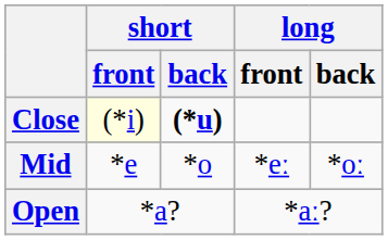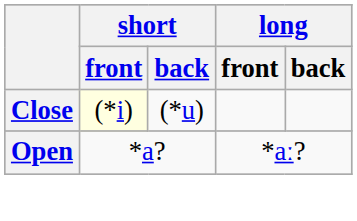 <table class="wikitable" style="text-align: center">
 <tr>
 <th rowspan="2"></th>
 <th colspan="2"><a href='#'>short</a></th>
 <th colspan="2"><a href='#'>long</a></th>
 </tr>
 <tr>
 <th><a href='#'>front</a></th>
 <th><a href='#'>back</a></th>
 <th>front</th>
 <th>back</th>
 </tr>
 <tr>
 <th><a href='#'>Close</a></th>
 <td style="background: lightyellow;">(*<a href='#'>i</a>)</td>
-<td><strong>(*<a href='#'>u</a>)</strong></td>
+<td>(*<a href='#'>u</a>)</td>
 <td></td>
 <td></td>
-</tr>
-<tr>
-<th><a href='#'>Mid</a></th>
-<td>*<a href='#'>e</a></td>
-<td>*<a href='#'>o</a></td>
-<td>*<a href='#'>eː</a></td>
-<td>*<a href='#'>oː</a></td>
 </tr>
 <tr>
 <th><a href='#'>Open</a></th>
 <td colspan="2">*<a href='#'>a</a>?</td>
 <td colspan="2">*<a href='#'>aː</a>?</td>
 </tr>
 </table>
